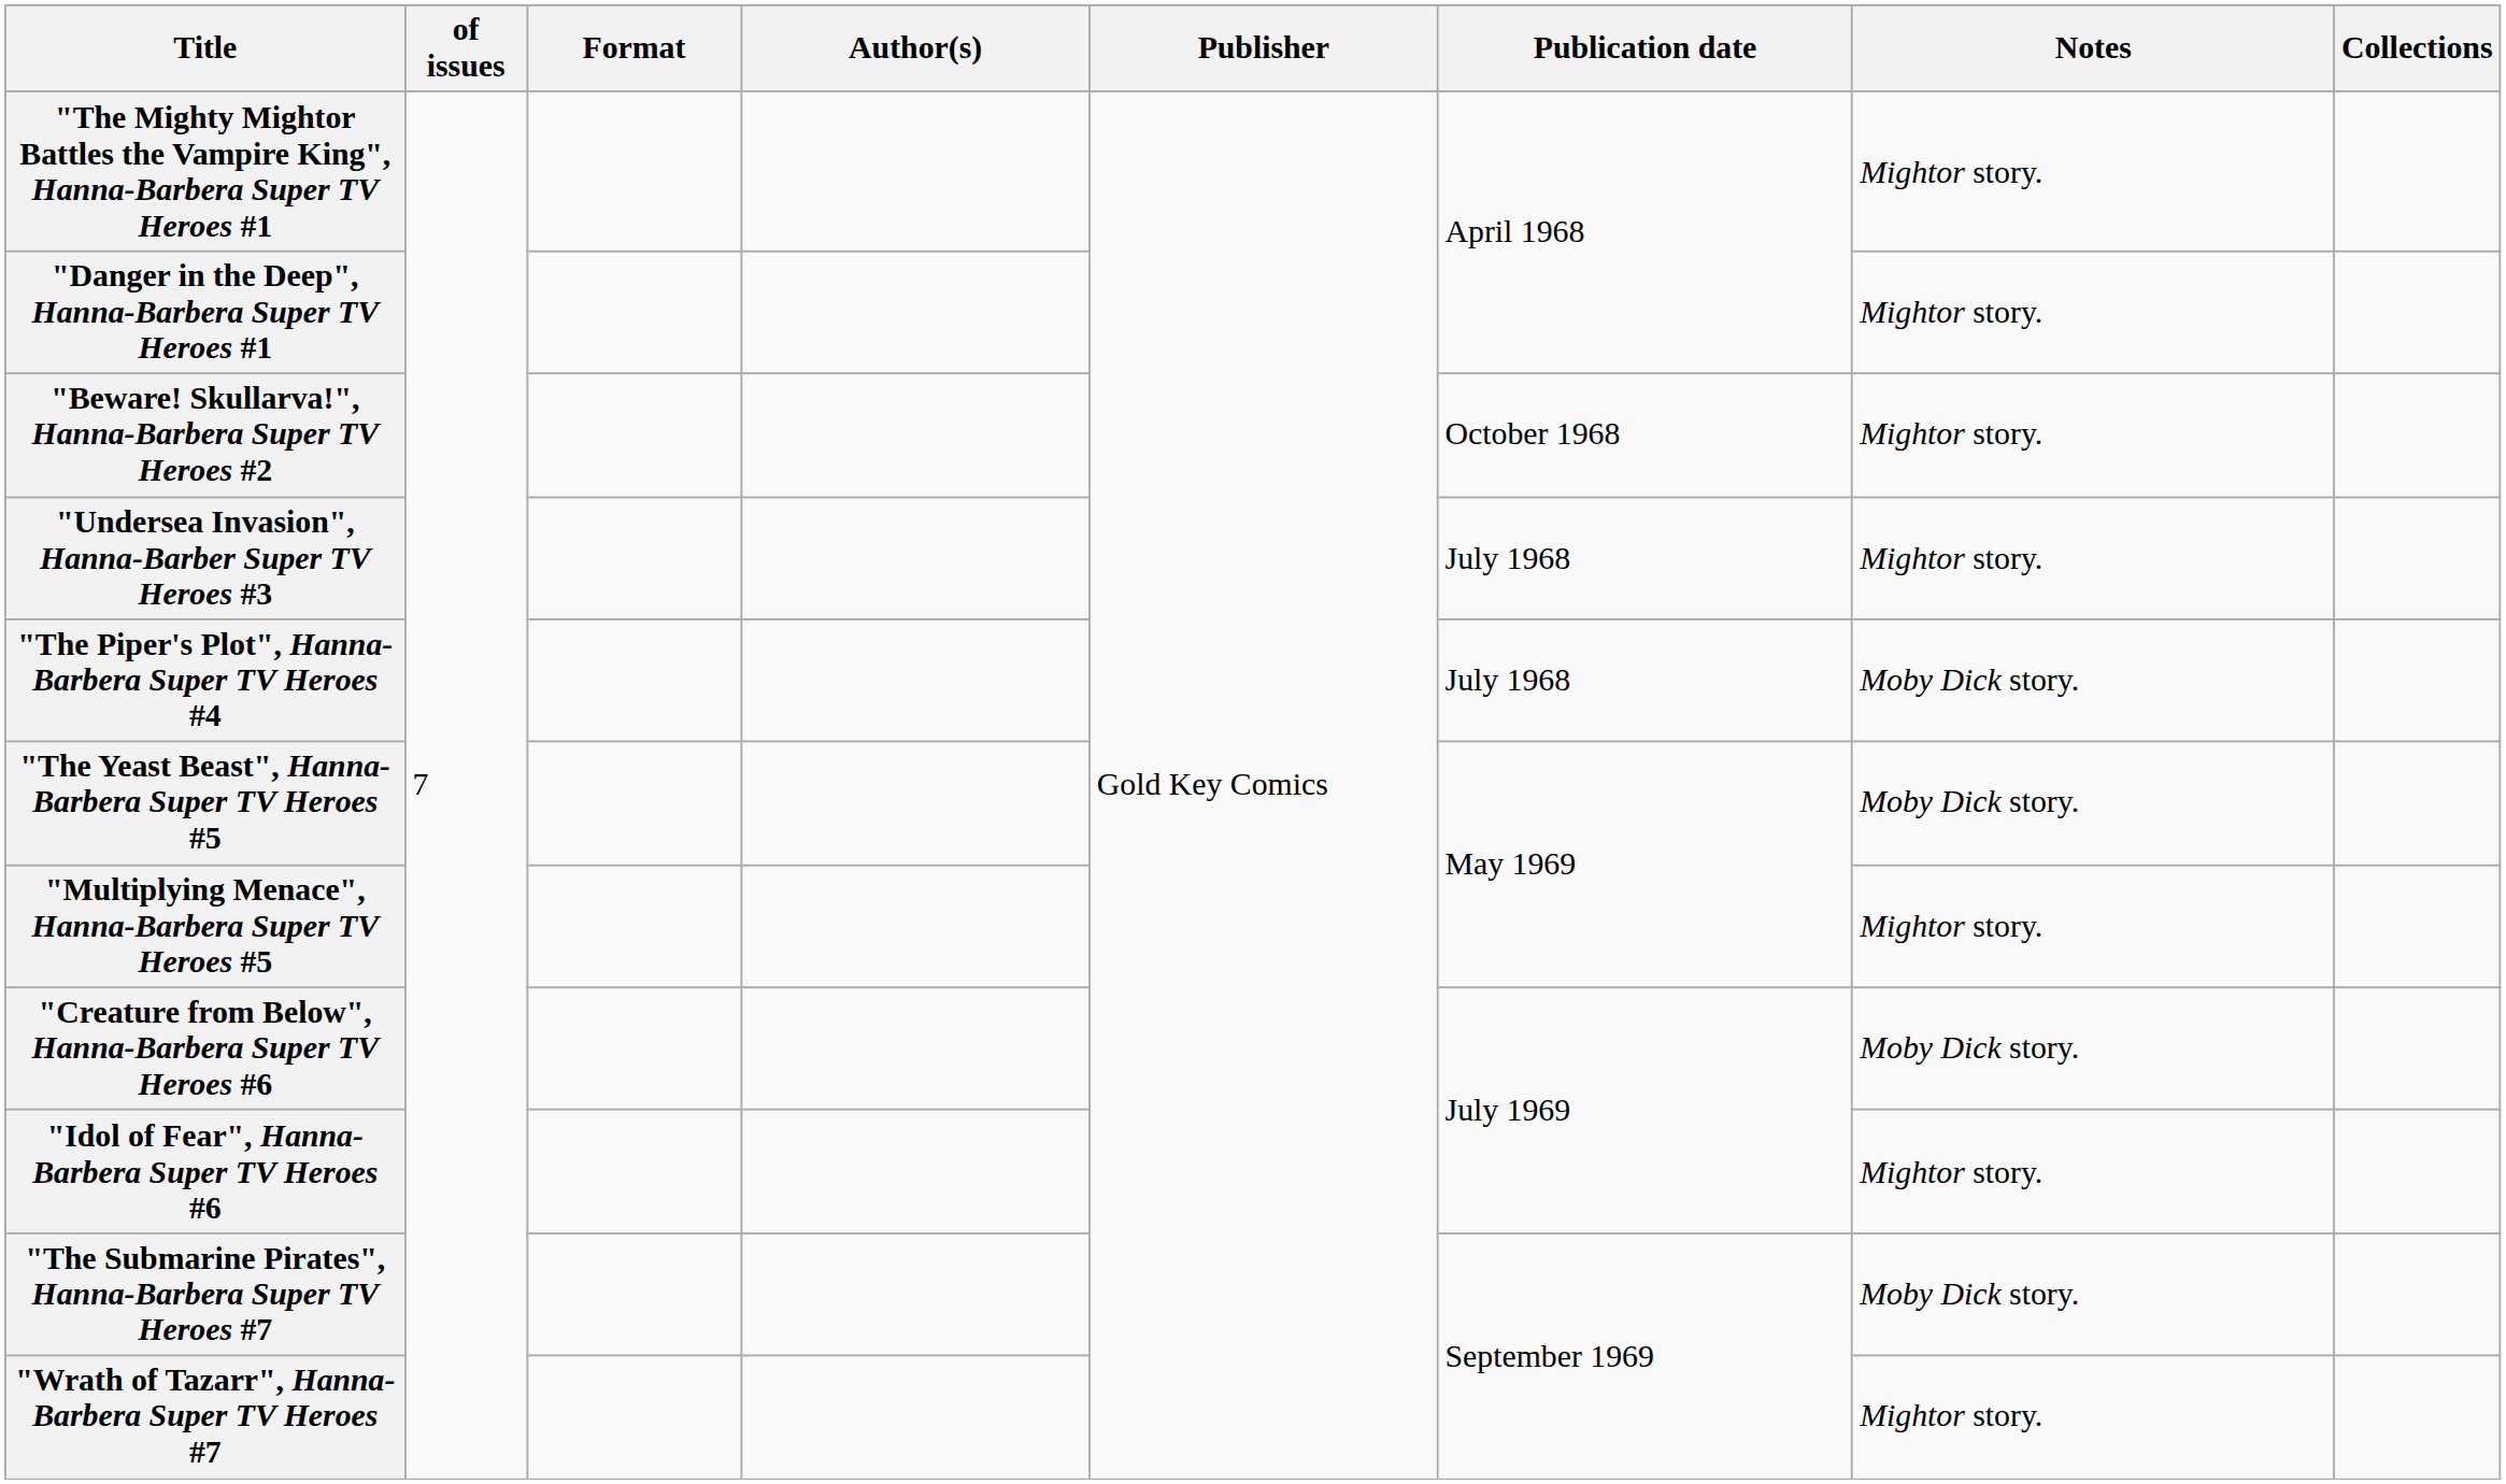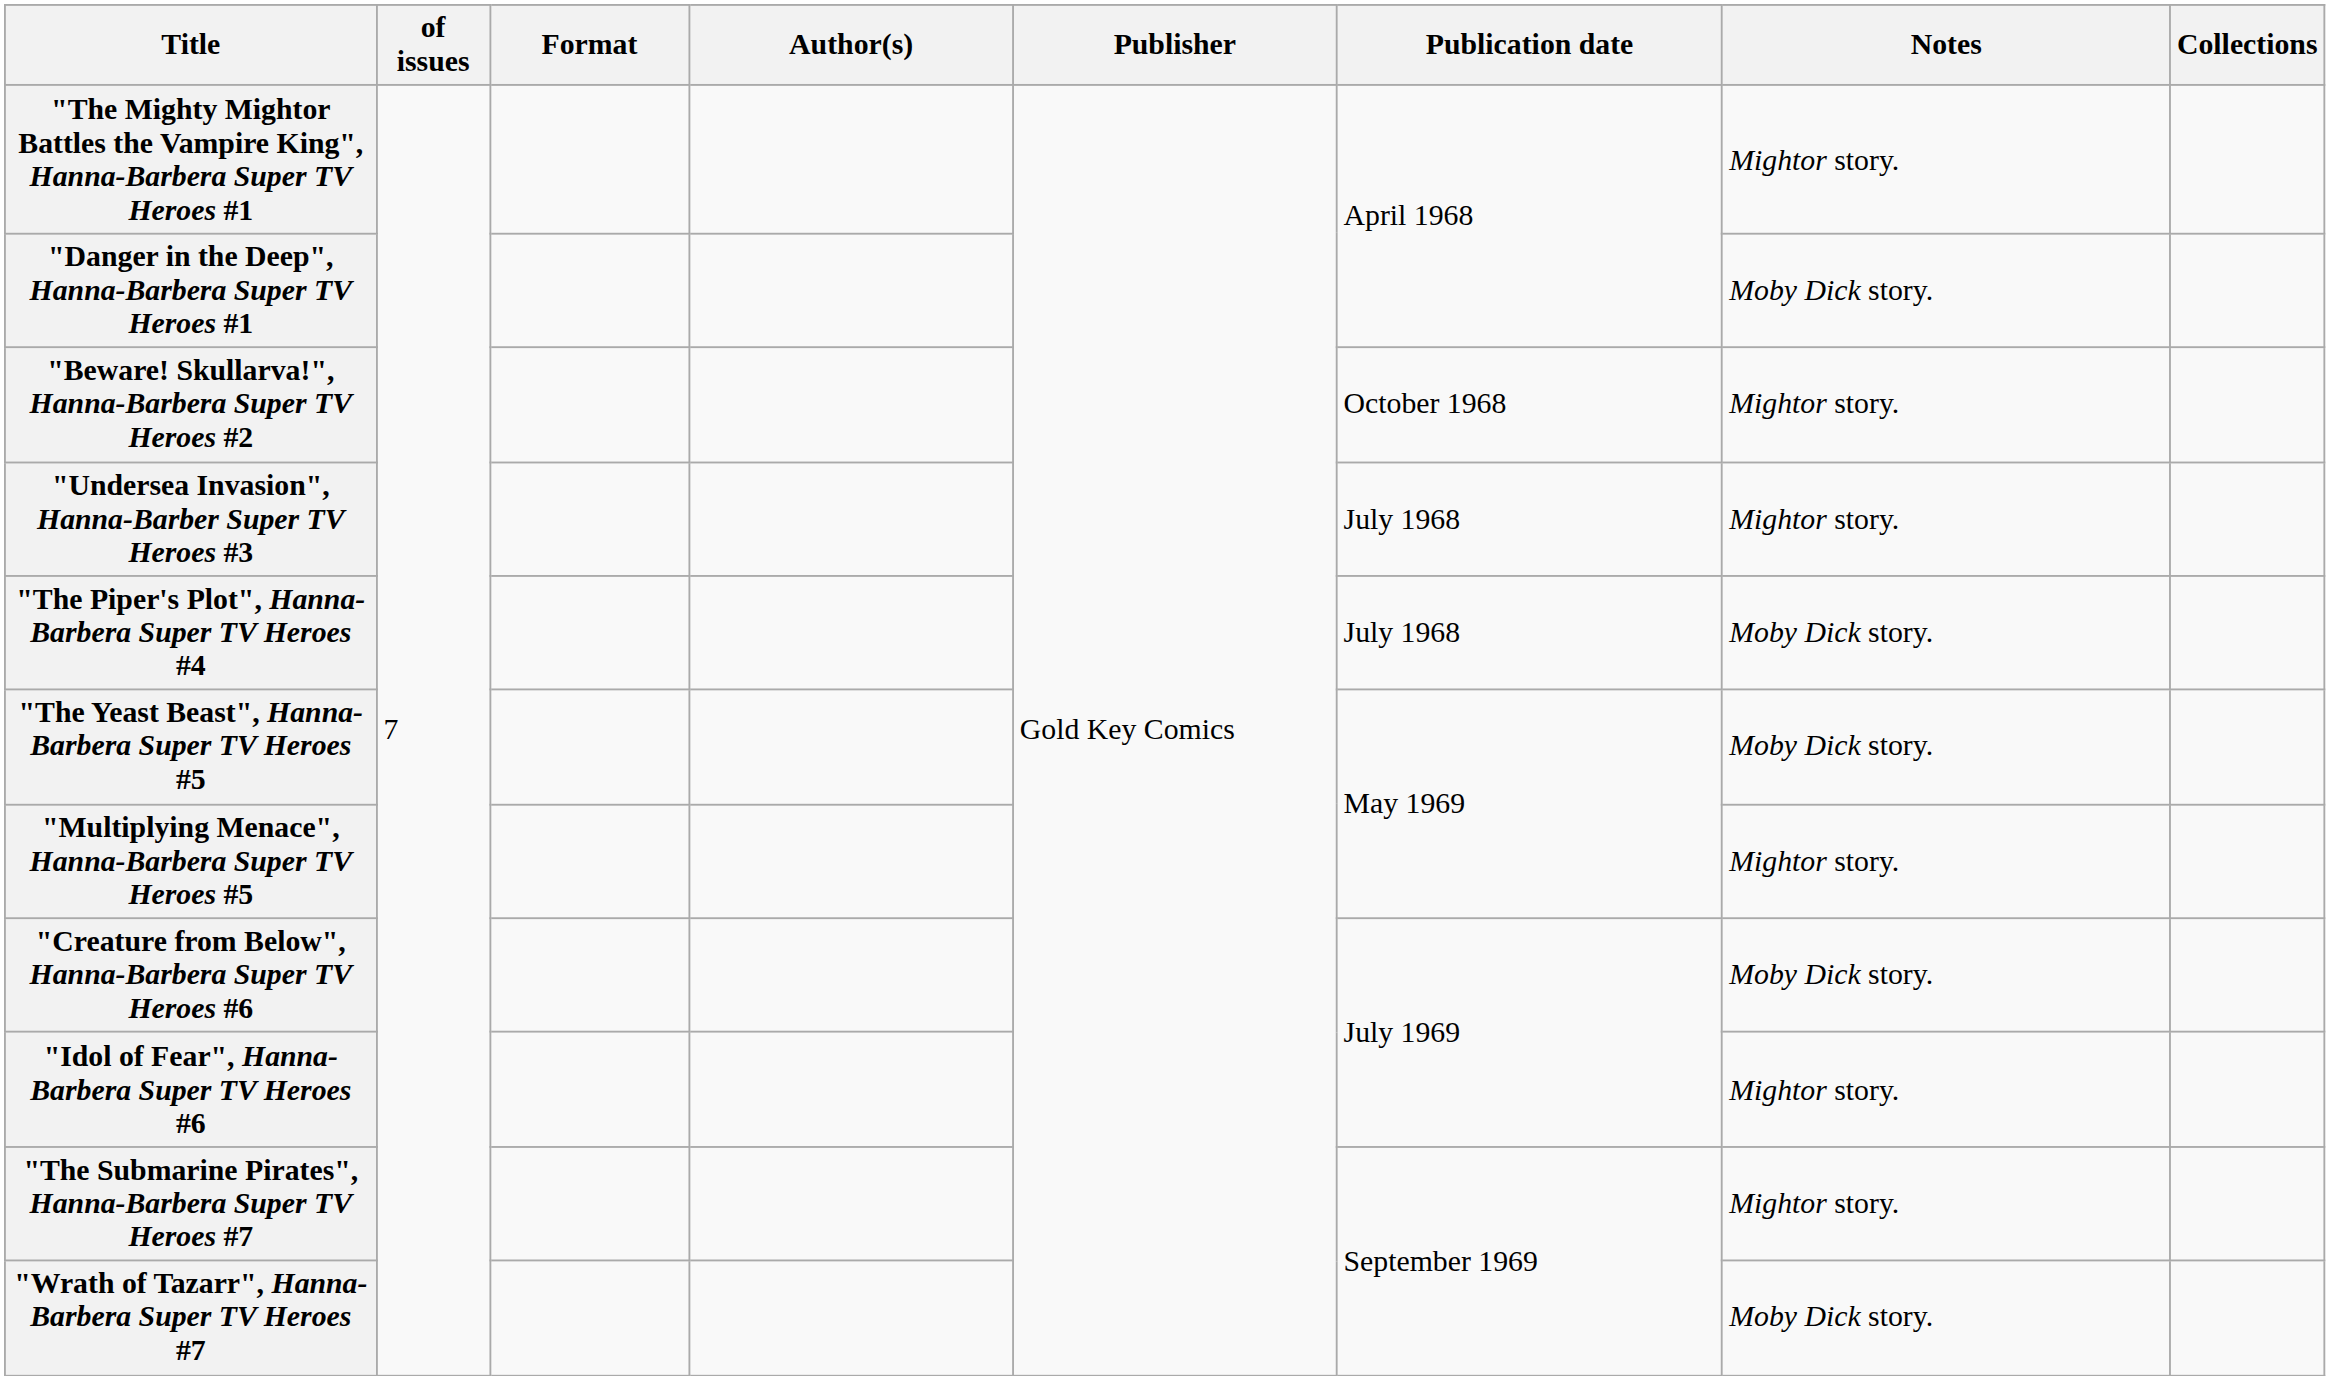 <table class="wikitable">
 <tr>
 <th>Title</th>
 <th style="width:40pt"> of issues</th>
 <th style="width:75pt">Format</th>
 <th style="width:125pt">Author(s)</th>
 <th style="width:125pt">Publisher</th>
 <th style="width:150pt">Publication date</th>
 <th style="width:175pt">Notes</th>
 <th>Collections</th>
 </tr>
 <tr>
 <th>"The Mighty Mightor Battles the Vampire King", <em>Hanna-Barbera Super TV Heroes</em> #1</th>
 <td rowspan="11">7</td>
 <td></td>
 <td></td>
 <td rowspan="11">Gold Key Comics</td>
 <td rowspan="2">April 1968</td>
 <td><em>Mightor</em> story.</td>
 <td></td>
 </tr>
 <tr>
 <th>"Danger in the Deep", <em>Hanna-Barbera Super TV Heroes</em> #1</th>
 <td></td>
 <td></td>
-<td><em>Mightor</em> story.</td>
+<td><em>Moby Dick</em> story.</td>
 <td></td>
 </tr>
 <tr>
 <th>"Beware! Skullarva!", <em>Hanna-Barbera Super TV Heroes</em> #2</th>
 <td></td>
 <td></td>
 <td>October 1968</td>
 <td><em>Mightor</em> story.</td>
 <td></td>
 </tr>
 <tr>
 <th>"Undersea Invasion", <em>Hanna-Barber Super TV Heroes</em> #3</th>
 <td></td>
 <td></td>
 <td>July 1968</td>
 <td><em>Mightor</em> story.</td>
 <td></td>
 </tr>
 <tr>
 <th>"The Piper's Plot", <em>Hanna-Barbera Super TV Heroes</em> #4</th>
 <td></td>
 <td></td>
 <td>July 1968</td>
 <td><em>Moby Dick</em> story.</td>
 <td></td>
 </tr>
 <tr>
 <th>"The Yeast Beast", <em>Hanna-Barbera Super TV Heroes</em> #5</th>
 <td></td>
 <td></td>
 <td rowspan="2">May 1969</td>
 <td><em>Moby Dick</em> story.</td>
 <td></td>
 </tr>
 <tr>
 <th>"Multiplying Menace", <em>Hanna-Barbera Super TV Heroes</em> #5</th>
 <td></td>
 <td></td>
 <td><em>Mightor</em> story.</td>
 <td></td>
 </tr>
 <tr>
 <th>"Creature from Below", <em>Hanna-Barbera Super TV Heroes</em> #6</th>
 <td></td>
 <td></td>
 <td rowspan="2">July 1969</td>
 <td><em>Moby Dick</em> story.</td>
 <td></td>
 </tr>
 <tr>
 <th>"Idol of Fear", <em>Hanna-Barbera Super TV Heroes</em> #6</th>
 <td></td>
 <td></td>
 <td><em>Mightor</em> story.</td>
 <td></td>
 </tr>
 <tr>
 <th>"The Submarine Pirates", <em>Hanna-Barbera Super TV Heroes</em> #7</th>
 <td></td>
 <td></td>
 <td rowspan="2">September 1969</td>
-<td><em>Moby Dick</em> story.</td>
+<td><em>Mightor</em> story.</td>
 <td></td>
 </tr>
 <tr>
 <th>"Wrath of Tazarr", <em>Hanna-Barbera Super TV Heroes</em> #7</th>
 <td></td>
 <td></td>
-<td><em>Mightor</em> story.</td>
+<td><em>Moby Dick</em> story.</td>
 <td></td>
 </tr>
 </table>
